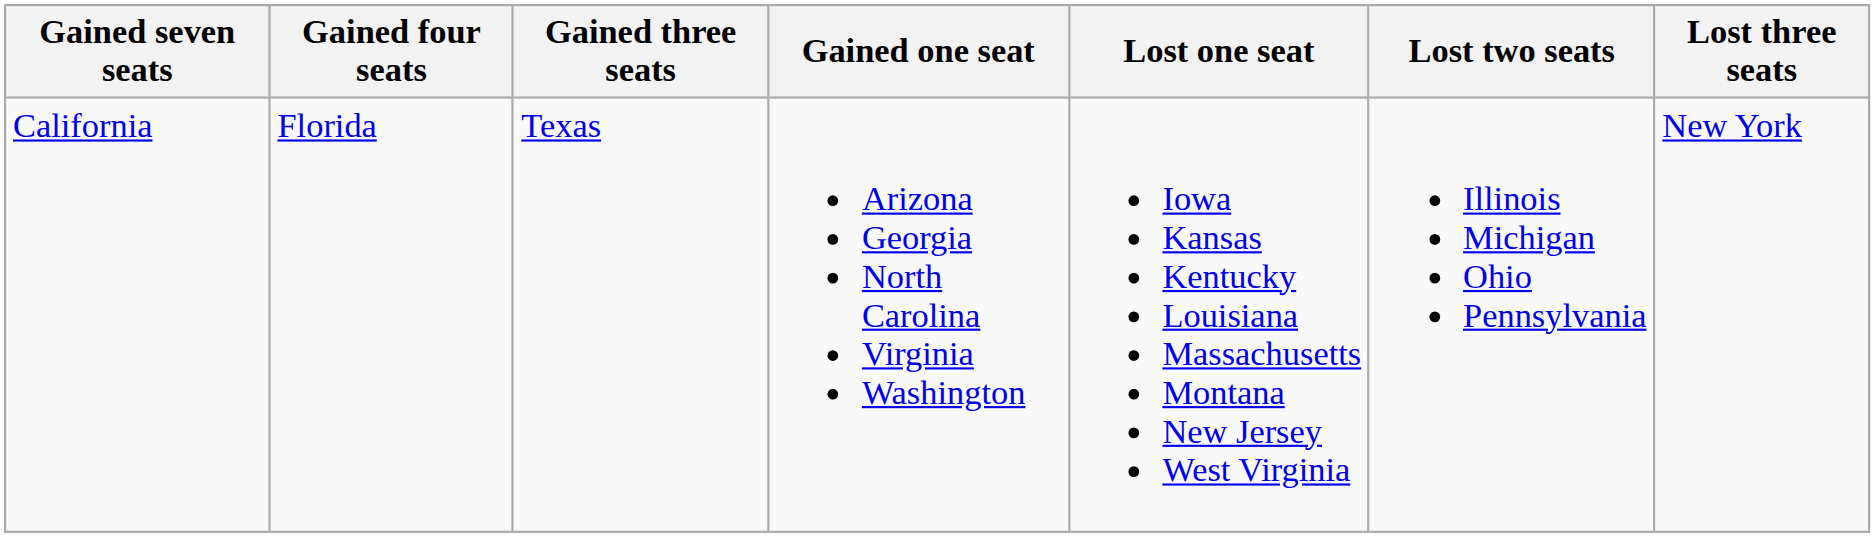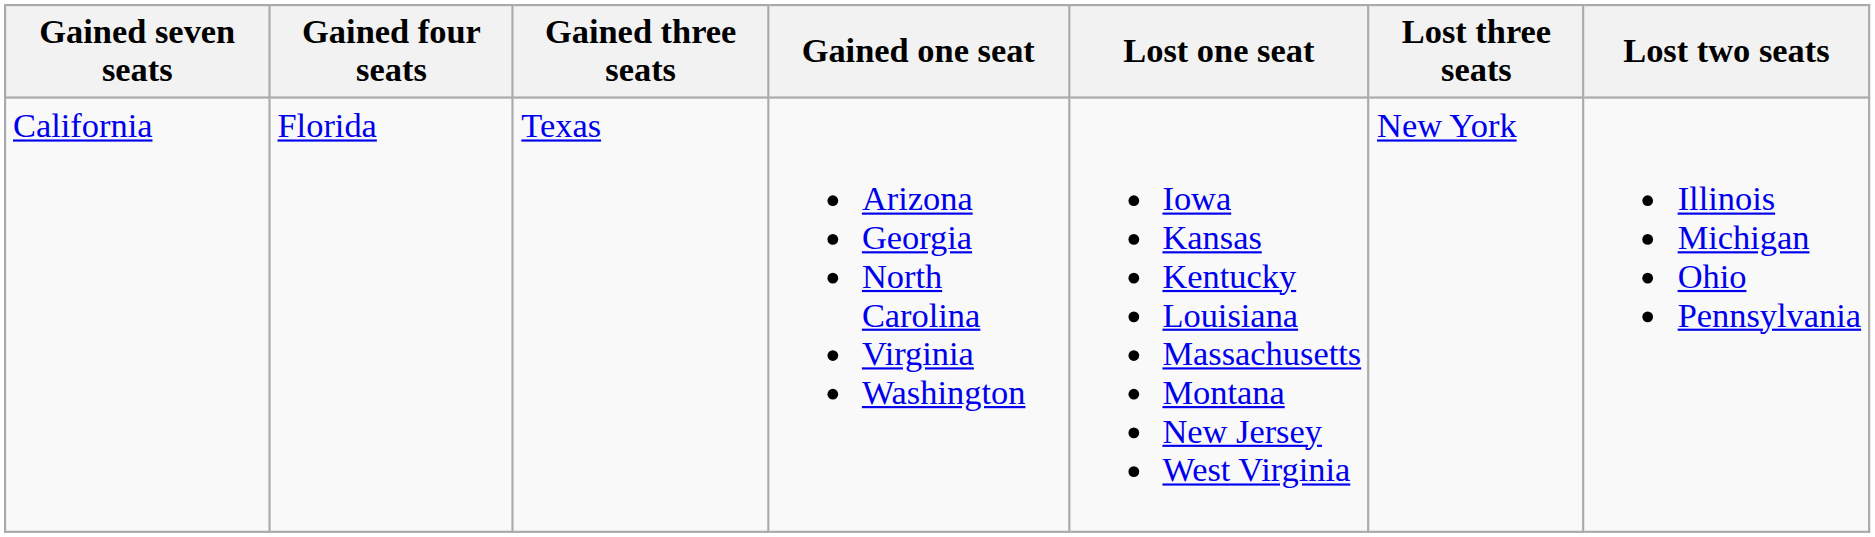 <table class="wikitable">
 <tr>
 <th>Gained seven seats</th>
 <th>Gained four seats</th>
 <th>Gained three seats</th>
 <th>Gained one seat</th>
 <th>Lost one seat</th>
+<th>Lost three seats</th>
 <th>Lost two seats</th>
-<th>Lost three seats</th>
 </tr>
 <tr style="vertical-align:top;">
 <td><a href='#'>California</a></td>
 <td><a href='#'>Florida</a></td>
 <td><a href='#'>Texas</a></td>
 <td><br><ul><li><a href='#'>Arizona</a></li><li><a href='#'>Georgia</a></li><li><a href='#'>North Carolina</a></li><li><a href='#'>Virginia</a></li><li><a href='#'>Washington</a></li></ul></td>
 <td><br><ul><li><a href='#'>Iowa</a></li><li><a href='#'>Kansas</a></li><li><a href='#'>Kentucky</a></li><li><a href='#'>Louisiana</a></li><li><a href='#'>Massachusetts</a></li><li><a href='#'>Montana</a></li><li><a href='#'>New Jersey</a></li><li><a href='#'>West Virginia</a></li></ul></td>
+<td><a href='#'>New York</a></td>
 <td><br><ul><li><a href='#'>Illinois</a></li><li><a href='#'>Michigan</a></li><li><a href='#'>Ohio</a></li><li><a href='#'>Pennsylvania</a></li></ul></td>
-<td><a href='#'>New York</a></td>
 </tr>
 </table>
